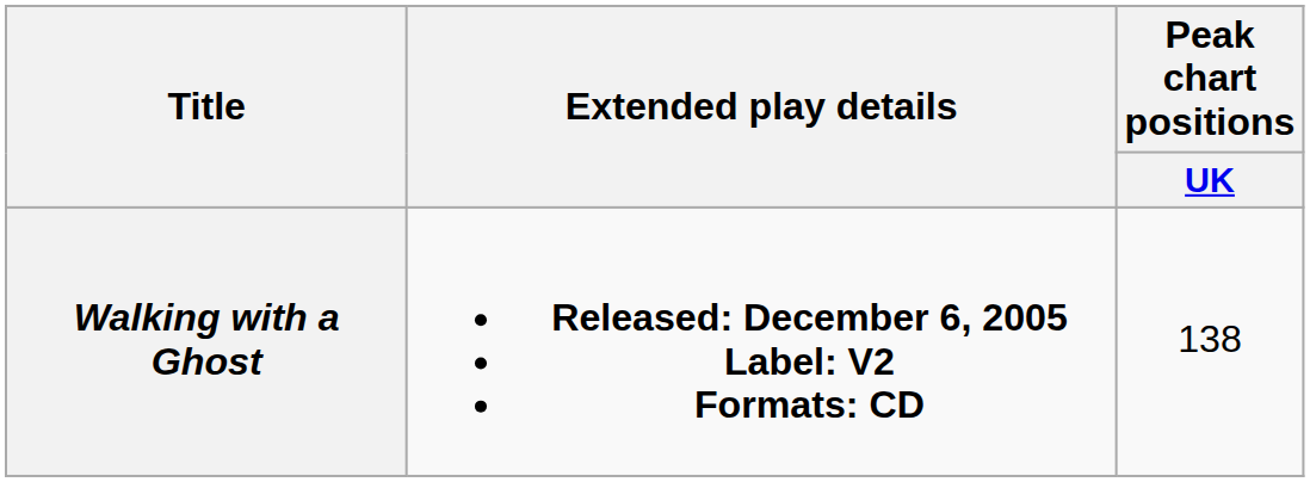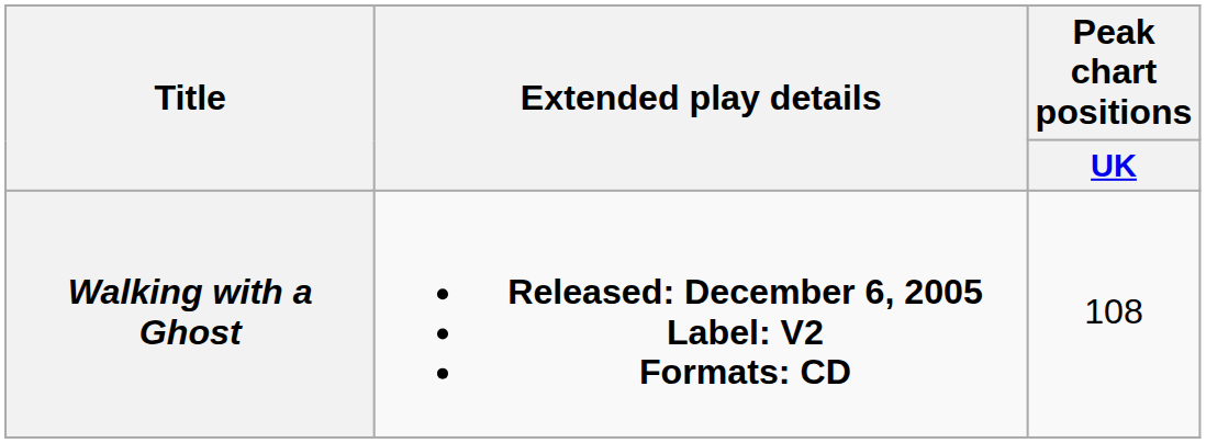 <table class="wikitable plainrowheaders" style="text-align:center;">
 <tr>
 <th scope="col" rowspan="2" style="width:10em;">Title</th>
 <th scope="col" rowspan="2" style="width:18em;">Extended play details</th>
 <th scope="col">Peak chart positions</th>
 </tr>
 <tr>
 <th scope="col" style="width:3em;font-size:90%;"><a href='#'>UK</a><br></th>
 </tr>
 <tr>
 <th scope="row"><em>Walking with a Ghost</em></th>
 <td><strong><br><ul><li>Released: December 6, 2005</li><li>Label: V2</li><li>Formats: CD</li></ul></strong></td>
-<td>138</td>
+<td>108</td>
 </tr>
 </table>
